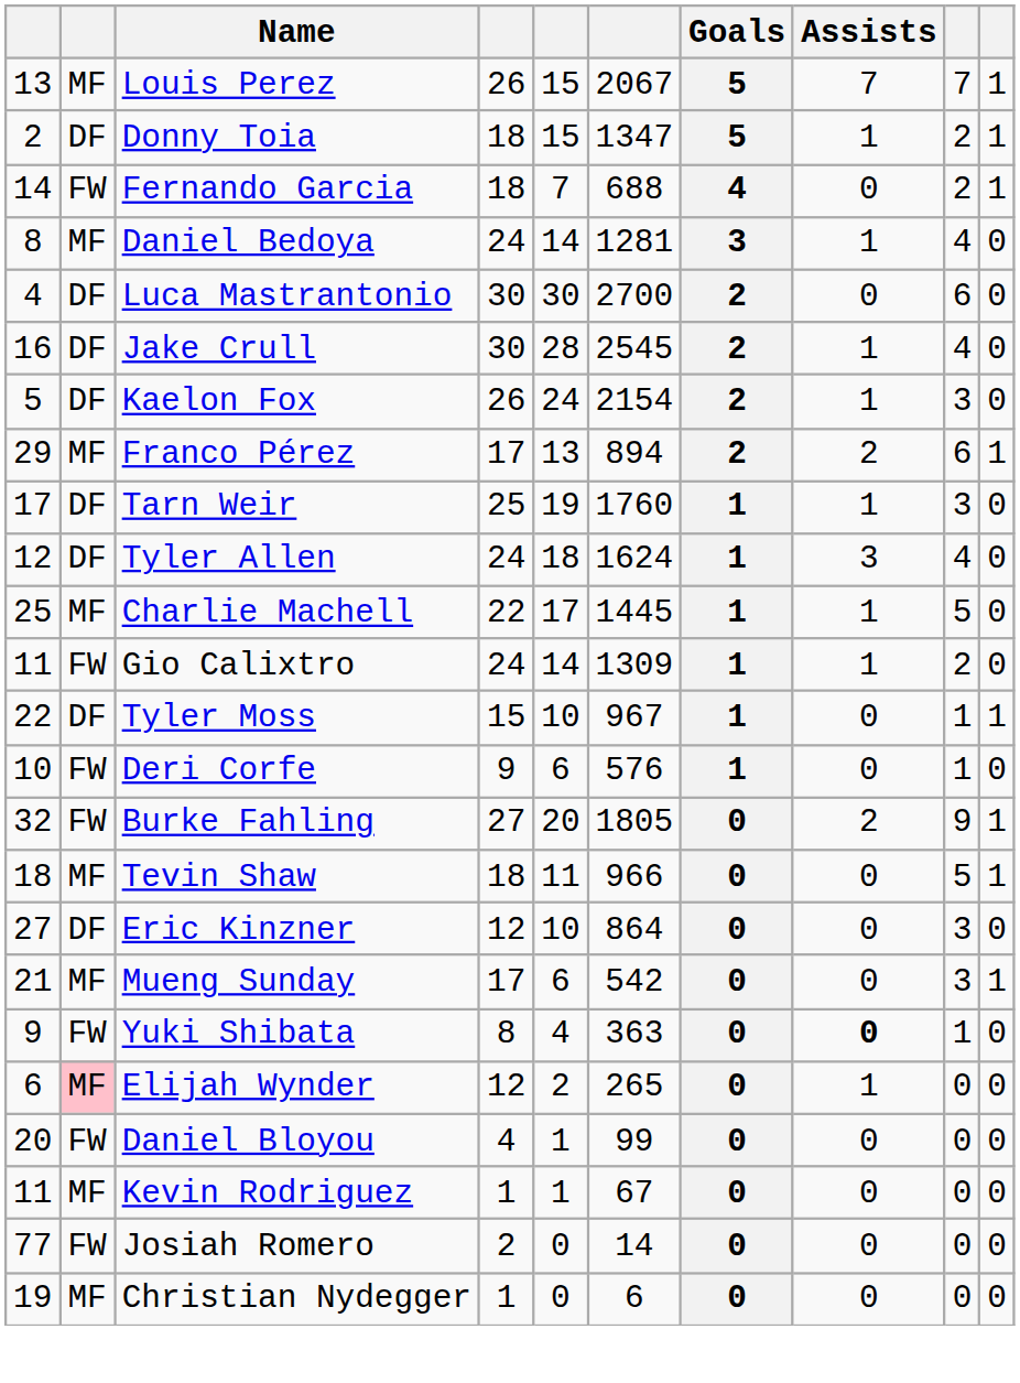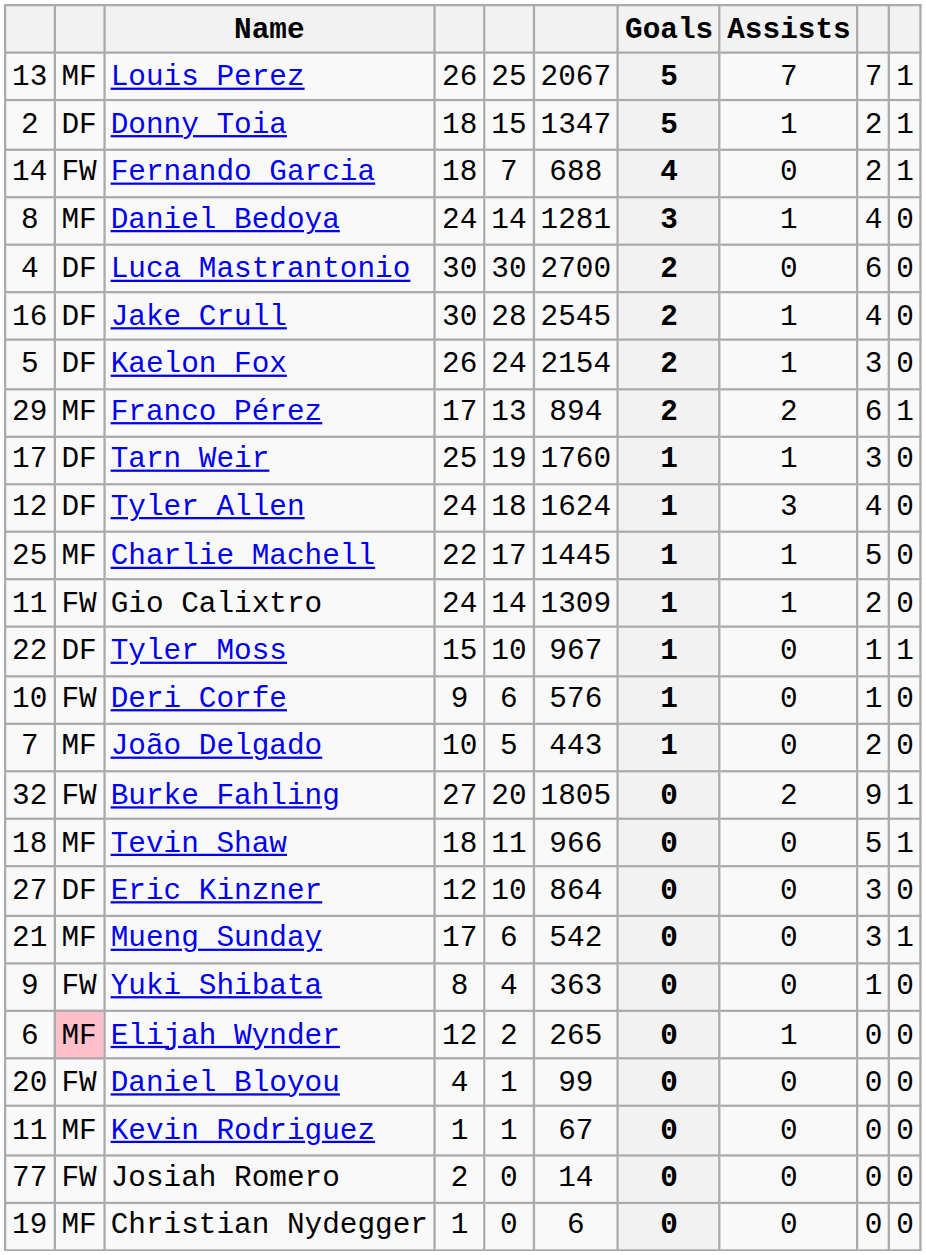 <table class="wikitable sortable" style="text-align:center; font-size:100%;">
 <tr>
 <th></th>
 <th></th>
 <th>Name</th>
 <th></th>
 <th></th>
 <th></th>
 <th>Goals</th>
 <th>Assists</th>
 <th></th>
 <th></th>
 </tr>
 <tr>
 <td>13</td>
 <td>MF</td>
 <td align=left> <a href='#'>Louis Perez</a></td>
 <td>26</td>
-<td>15</td>
+<td>25</td>
 <td>2067</td>
 <th>5</th>
 <td>7</td>
 <td>7</td>
 <td>1</td>
 </tr>
 <tr>
 <td>2</td>
 <td>DF</td>
 <td align=left> <a href='#'>Donny Toia</a></td>
 <td>18</td>
 <td>15</td>
 <td>1347</td>
 <th>5</th>
 <td>1</td>
 <td>2</td>
 <td>1</td>
 </tr>
 <tr>
 <td>14</td>
 <td>FW</td>
 <td align=left> <a href='#'>Fernando Garcia</a></td>
 <td>18</td>
 <td>7</td>
 <td>688</td>
 <th>4</th>
 <td>0</td>
 <td>2</td>
 <td>1</td>
 </tr>
 <tr>
 <td>8</td>
 <td>MF</td>
 <td align=left> <a href='#'>Daniel Bedoya</a></td>
 <td>24</td>
 <td>14</td>
 <td>1281</td>
 <th>3</th>
 <td>1</td>
 <td>4</td>
 <td>0</td>
 </tr>
 <tr>
 <td>4</td>
 <td>DF</td>
 <td align=left> <a href='#'>Luca Mastrantonio</a></td>
 <td>30</td>
 <td>30</td>
 <td>2700</td>
 <th>2</th>
 <td>0</td>
 <td>6</td>
 <td>0</td>
 </tr>
 <tr>
 <td>16</td>
 <td>DF</td>
 <td align=left> <a href='#'>Jake Crull</a></td>
 <td>30</td>
 <td>28</td>
 <td>2545</td>
 <th>2</th>
 <td>1</td>
 <td>4</td>
 <td>0</td>
 </tr>
 <tr>
 <td>5</td>
 <td>DF</td>
 <td align=left> <a href='#'>Kaelon Fox</a></td>
 <td>26</td>
 <td>24</td>
 <td>2154</td>
 <th>2</th>
 <td>1</td>
 <td>3</td>
 <td>0</td>
 </tr>
 <tr>
 <td>29</td>
 <td>MF</td>
 <td align=left> <a href='#'>Franco Pérez</a></td>
 <td>17</td>
 <td>13</td>
 <td>894</td>
 <th>2</th>
 <td>2</td>
 <td>6</td>
 <td>1</td>
 </tr>
 <tr>
 <td>17</td>
 <td>DF</td>
 <td align=left> <a href='#'>Tarn Weir</a></td>
 <td>25</td>
 <td>19</td>
 <td>1760</td>
 <th>1</th>
 <td>1</td>
 <td>3</td>
 <td>0</td>
 </tr>
 <tr>
 <td>12</td>
 <td>DF</td>
 <td align=left> <a href='#'>Tyler Allen</a></td>
 <td>24</td>
 <td>18</td>
 <td>1624</td>
 <th>1</th>
 <td>3</td>
 <td>4</td>
 <td>0</td>
 </tr>
 <tr>
 <td>25</td>
 <td>MF</td>
 <td align=left> <a href='#'>Charlie Machell</a></td>
 <td>22</td>
 <td>17</td>
 <td>1445</td>
 <th>1</th>
 <td>1</td>
 <td>5</td>
 <td>0</td>
 </tr>
 <tr>
 <td>11</td>
 <td>FW</td>
 <td align=left> Gio Calixtro</td>
 <td>24</td>
 <td>14</td>
 <td>1309</td>
 <th>1</th>
 <td>1</td>
 <td>2</td>
 <td>0</td>
 </tr>
 <tr>
 <td>22</td>
 <td>DF</td>
 <td align=left> <a href='#'>Tyler Moss</a></td>
 <td>15</td>
 <td>10</td>
 <td>967</td>
 <th>1</th>
 <td>0</td>
 <td>1</td>
 <td>1</td>
 </tr>
 <tr>
 <td>10</td>
 <td>FW</td>
 <td align=left> <a href='#'>Deri Corfe</a></td>
 <td>9</td>
 <td>6</td>
 <td>576</td>
 <th>1</th>
 <td>0</td>
 <td>1</td>
 <td>0</td>
 </tr>
 <tr>
+<td>7</td>
+<td>MF</td>
+<td align=left> <a href='#'>João Delgado</a></td>
+<td>10</td>
+<td>5</td>
+<td>443</td>
+<th>1</th>
+<td>0</td>
+<td>2</td>
+<td>0</td>
+</tr>
+<tr>
 <td>32</td>
 <td>FW</td>
 <td align=left> <a href='#'>Burke Fahling</a></td>
 <td>27</td>
 <td>20</td>
 <td>1805</td>
 <th>0</th>
 <td>2</td>
 <td>9</td>
 <td>1</td>
 </tr>
 <tr>
 <td>18</td>
 <td>MF</td>
 <td align=left> <a href='#'>Tevin Shaw</a></td>
 <td>18</td>
 <td>11</td>
 <td>966</td>
 <th>0</th>
 <td>0</td>
 <td>5</td>
 <td>1</td>
 </tr>
 <tr>
 <td>27</td>
 <td>DF</td>
 <td align=left> <a href='#'>Eric Kinzner</a></td>
 <td>12</td>
 <td>10</td>
 <td>864</td>
 <th>0</th>
 <td>0</td>
 <td>3</td>
 <td>0</td>
 </tr>
 <tr>
 <td>21</td>
 <td>MF</td>
 <td align=left> <a href='#'>Mueng Sunday</a></td>
 <td>17</td>
 <td>6</td>
 <td>542</td>
 <th>0</th>
 <td>0</td>
 <td>3</td>
 <td>1</td>
 </tr>
 <tr>
 <td>9</td>
 <td>FW</td>
 <td align=left> <a href='#'>Yuki Shibata</a></td>
 <td>8</td>
 <td>4</td>
 <td>363</td>
 <th>0</th>
-<td><strong>0</strong></td>
+<td>0</td>
 <td>1</td>
 <td>0</td>
 </tr>
 <tr>
 <td>6</td>
 <td style="background: pink;">MF</td>
 <td align=left> <a href='#'>Elijah Wynder</a></td>
 <td>12</td>
 <td>2</td>
 <td>265</td>
 <th>0</th>
 <td>1</td>
 <td>0</td>
 <td>0</td>
 </tr>
 <tr>
 <td>20</td>
 <td>FW</td>
 <td align=left> <a href='#'>Daniel Bloyou</a></td>
 <td>4</td>
 <td>1</td>
 <td>99</td>
 <th>0</th>
 <td>0</td>
 <td>0</td>
 <td>0</td>
 </tr>
 <tr>
 <td>11</td>
 <td>MF</td>
 <td align=left> <a href='#'>Kevin Rodriguez</a></td>
 <td>1</td>
 <td>1</td>
 <td>67</td>
 <th>0</th>
 <td>0</td>
 <td>0</td>
 <td>0</td>
 </tr>
 <tr>
 <td>77</td>
 <td>FW</td>
 <td align=left> Josiah Romero</td>
 <td>2</td>
 <td>0</td>
 <td>14</td>
 <th>0</th>
 <td>0</td>
 <td>0</td>
 <td>0</td>
 </tr>
 <tr>
 <td>19</td>
 <td>MF</td>
 <td align=left> Christian Nydegger</td>
 <td>1</td>
 <td>0</td>
 <td>6</td>
 <th>0</th>
 <td>0</td>
 <td>0</td>
 <td>0</td>
 </tr>
 </table>
